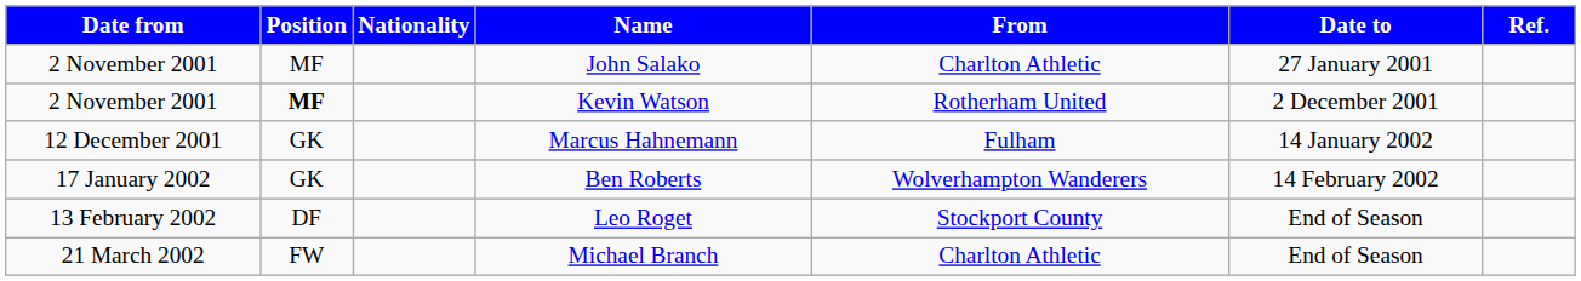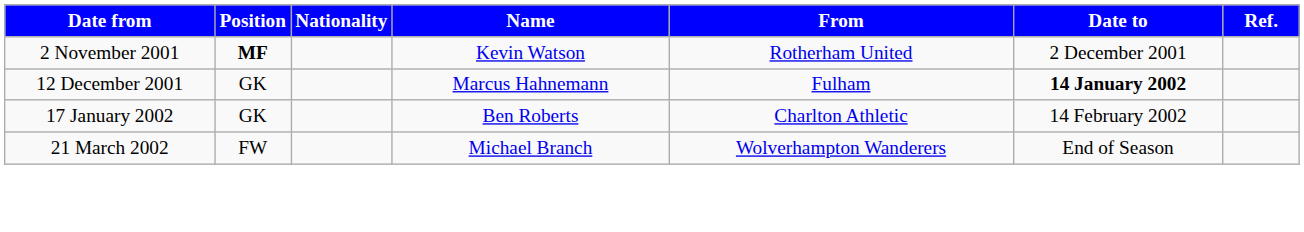 <table class="wikitable"  style="text-align:center; font-size:90%; ">
 <tr>
 <th style="background:#00f; color:white; width:150px;">Date from</th>
 <th style="background:#00f; color:white; width:50px;">Position</th>
 <th style="background:#00f; color:white; width:50px;">Nationality</th>
 <th style="background:#00f; color:white; width:200px;">Name</th>
 <th style="background:#00f; color:white; width:250px;">From</th>
 <th style="background:#00f; color:white; width:150px;">Date to</th>
 <th style="background:#00f; color:white; width:50px;">Ref.</th>
-</tr>
-<tr>
-<td>2 November 2001</td>
-<td>MF</td>
-<td></td>
-<td><a href='#'>John Salako</a></td>
-<td><a href='#'>Charlton Athletic</a></td>
-<td>27 January 2001</td>
-<td></td>
 </tr>
 <tr>
 <td>2 November 2001</td>
 <td><strong>MF</strong></td>
 <td></td>
 <td><a href='#'>Kevin Watson</a></td>
 <td><a href='#'>Rotherham United</a></td>
 <td>2 December 2001</td>
 <td></td>
 </tr>
 <tr>
 <td>12 December 2001</td>
 <td>GK</td>
 <td></td>
 <td><a href='#'>Marcus Hahnemann</a></td>
 <td><a href='#'>Fulham</a></td>
-<td>14 January 2002</td>
+<td><strong>14 January 2002</strong></td>
 <td></td>
 </tr>
 <tr>
 <td>17 January 2002</td>
 <td>GK</td>
 <td></td>
 <td><a href='#'>Ben Roberts</a></td>
-<td><a href='#'>Wolverhampton Wanderers</a></td>
+<td><a href='#'>Charlton Athletic</a></td>
 <td>14 February 2002</td>
-<td></td>
-</tr>
-<tr>
-<td>13 February 2002</td>
-<td>DF</td>
-<td></td>
-<td><a href='#'>Leo Roget</a></td>
-<td><a href='#'>Stockport County</a></td>
-<td>End of Season</td>
 <td></td>
 </tr>
 <tr>
 <td>21 March 2002</td>
 <td>FW</td>
 <td></td>
 <td><a href='#'>Michael Branch</a></td>
-<td><a href='#'>Charlton Athletic</a></td>
+<td><a href='#'>Wolverhampton Wanderers</a></td>
 <td>End of Season</td>
 <td></td>
 </tr>
 </table>
